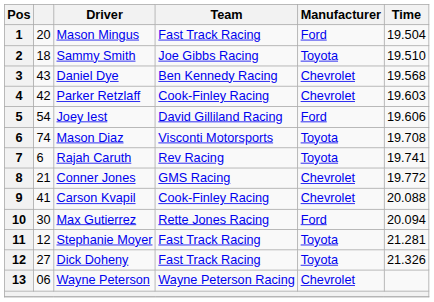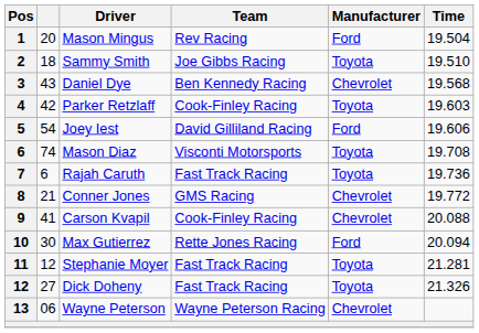 <table class="wikitable" style="font-size:98%">
 <tr>
 <th>Pos</th>
 <th></th>
 <th>Driver</th>
 <th>Team</th>
 <th>Manufacturer</th>
 <th>Time</th>
 </tr>
 <tr>
 <th>1</th>
 <td>20</td>
 <td><a href='#'>Mason Mingus</a></td>
-<td><a href='#'>Fast Track Racing</a></td>
+<td><a href='#'>Rev Racing</a></td>
 <td><a href='#'>Ford</a></td>
 <td>19.504</td>
 </tr>
 <tr>
 <th>2</th>
 <td>18</td>
 <td><a href='#'>Sammy Smith</a></td>
 <td><a href='#'>Joe Gibbs Racing</a></td>
 <td><a href='#'>Toyota</a></td>
 <td>19.510</td>
 </tr>
 <tr>
 <th>3</th>
 <td>43</td>
 <td><a href='#'>Daniel Dye</a></td>
 <td><a href='#'>Ben Kennedy Racing</a></td>
 <td><a href='#'>Chevrolet</a></td>
 <td>19.568</td>
 </tr>
 <tr>
 <th>4</th>
 <td>42</td>
 <td><a href='#'>Parker Retzlaff</a></td>
 <td><a href='#'>Cook-Finley Racing</a></td>
-<td><a href='#'>Chevrolet</a></td>
+<td><a href='#'>Toyota</a></td>
 <td>19.603</td>
 </tr>
 <tr>
 <th>5</th>
 <td>54</td>
 <td><a href='#'>Joey Iest</a></td>
 <td><a href='#'>David Gilliland Racing</a></td>
 <td><a href='#'>Ford</a></td>
 <td>19.606</td>
 </tr>
 <tr>
 <th>6</th>
 <td>74</td>
 <td><a href='#'>Mason Diaz</a></td>
 <td><a href='#'>Visconti Motorsports</a></td>
 <td><a href='#'>Toyota</a></td>
 <td>19.708</td>
 </tr>
 <tr>
 <th>7</th>
 <td>6</td>
 <td><a href='#'>Rajah Caruth</a></td>
-<td><a href='#'>Rev Racing</a></td>
+<td><a href='#'>Fast Track Racing</a></td>
 <td><a href='#'>Toyota</a></td>
-<td>19.741</td>
+<td>19.736</td>
 </tr>
 <tr>
 <th>8</th>
 <td>21</td>
 <td><a href='#'>Conner Jones</a></td>
 <td><a href='#'>GMS Racing</a></td>
 <td><a href='#'>Chevrolet</a></td>
 <td>19.772</td>
 </tr>
 <tr>
 <th>9</th>
 <td>41</td>
 <td><a href='#'>Carson Kvapil</a></td>
 <td><a href='#'>Cook-Finley Racing</a></td>
 <td><a href='#'>Chevrolet</a></td>
 <td>20.088</td>
 </tr>
 <tr>
 <th>10</th>
 <td>30</td>
 <td><a href='#'>Max Gutierrez</a></td>
 <td><a href='#'>Rette Jones Racing</a></td>
 <td><a href='#'>Ford</a></td>
 <td>20.094</td>
 </tr>
 <tr>
 <th>11</th>
 <td>12</td>
 <td><a href='#'>Stephanie Moyer</a></td>
 <td><a href='#'>Fast Track Racing</a></td>
 <td><a href='#'>Toyota</a></td>
 <td>21.281</td>
 </tr>
 <tr>
 <th>12</th>
 <td>27</td>
 <td><a href='#'>Dick Doheny</a></td>
 <td><a href='#'>Fast Track Racing</a></td>
 <td><a href='#'>Toyota</a></td>
 <td>21.326</td>
 </tr>
 <tr>
 <th>13</th>
 <td>06</td>
 <td><a href='#'>Wayne Peterson</a></td>
 <td><a href='#'>Wayne Peterson Racing</a></td>
 <td><a href='#'>Chevrolet</a></td>
 <td></td>
 </tr>
 <tr>
 <th colspan="6"></th>
 </tr>
 <tr>
 </tr>
 </table>
